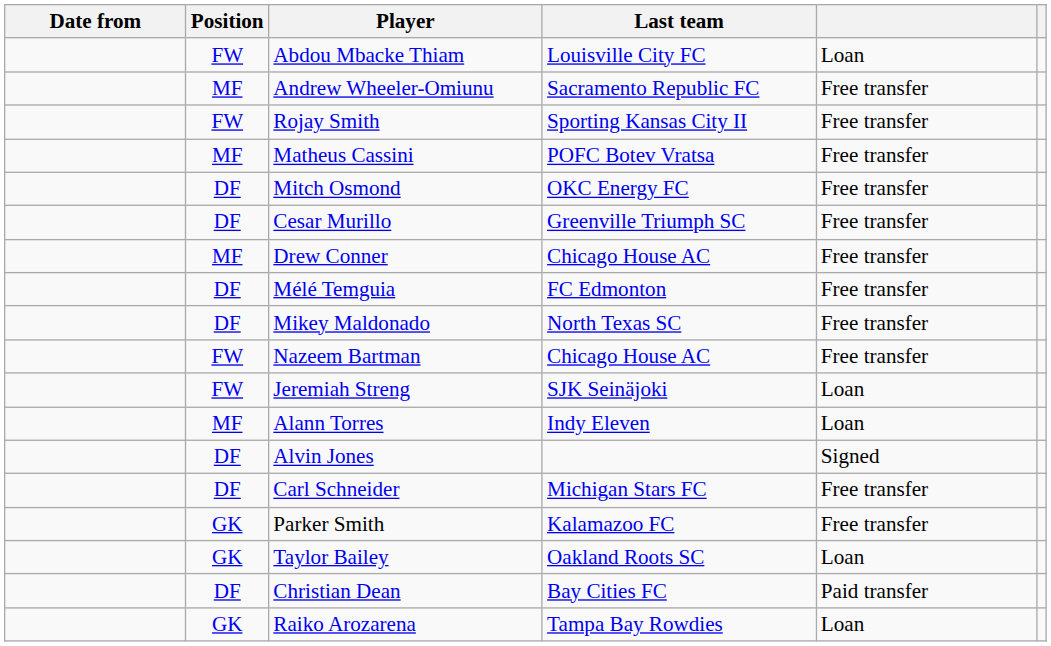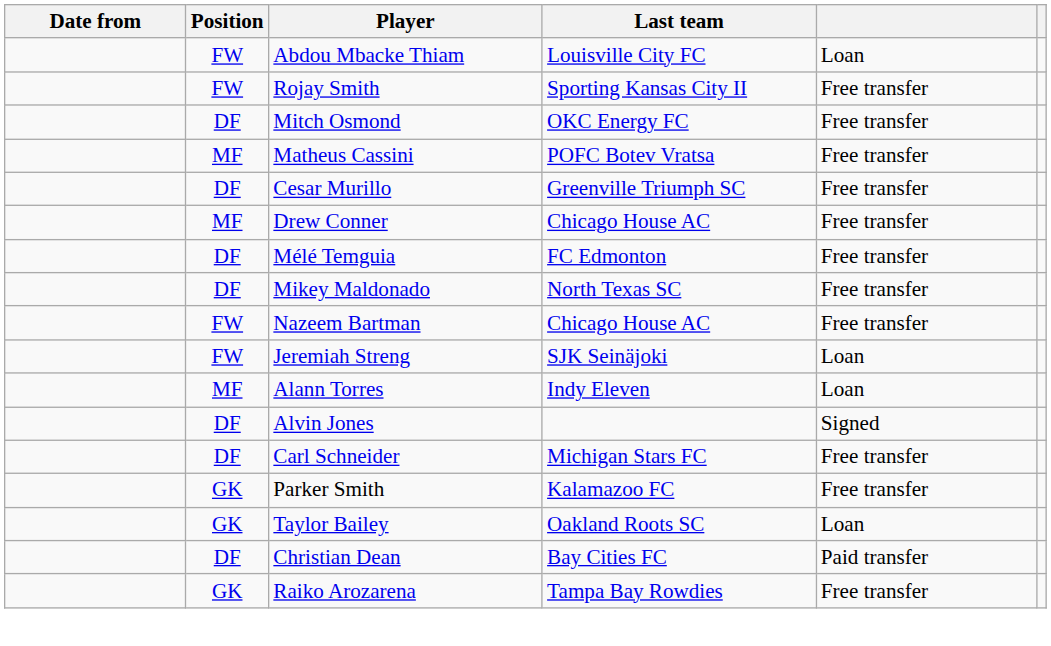 <table class="wikitable">
 <tr>
 <th style="width:130px;">Date from</th>
 <th>Position</th>
 <th style="width:200px;">Player</th>
 <th style="width:200px;">Last team</th>
 <th style="width:160px;"></th>
 <th></th>
 </tr>
 <tr>
 <td></td>
 <td style="text-align:center;"><a href='#'>FW</a></td>
 <td> <a href='#'>Abdou Mbacke Thiam</a></td>
 <td><a href='#'>Louisville City FC</a></td>
 <td>Loan</td>
 <td style="text-align:center;"></td>
 </tr>
 <tr>
 <td></td>
-<td style="text-align:center;"><a href='#'>MF</a></td>
-<td> <a href='#'>Andrew Wheeler-Omiunu</a></td>
-<td><a href='#'>Sacramento Republic FC</a></td>
-<td>Free transfer</td>
-<td style="text-align:center;"></td>
-</tr>
-<tr>
-<td></td>
 <td style="text-align:center;"><a href='#'>FW</a></td>
 <td> <a href='#'>Rojay Smith</a></td>
 <td><a href='#'>Sporting Kansas City II</a></td>
 <td>Free transfer</td>
 <td style="text-align:center;"></td>
 </tr>
 <tr>
 <td></td>
-<td style="text-align:center;"><a href='#'>MF</a></td>
-<td> <a href='#'>Matheus Cassini</a></td>
-<td> <a href='#'>POFC Botev Vratsa</a></td>
+<td style="text-align:center;"><a href='#'>DF</a></td>
+<td> <a href='#'>Mitch Osmond</a></td>
+<td><a href='#'>OKC Energy FC</a></td>
 <td>Free transfer</td>
 <td style="text-align:center;"></td>
 </tr>
 <tr>
 <td></td>
-<td style="text-align:center;"><a href='#'>DF</a></td>
-<td> <a href='#'>Mitch Osmond</a></td>
-<td><a href='#'>OKC Energy FC</a></td>
+<td style="text-align:center;"><a href='#'>MF</a></td>
+<td> <a href='#'>Matheus Cassini</a></td>
+<td> <a href='#'>POFC Botev Vratsa</a></td>
 <td>Free transfer</td>
 <td style="text-align:center;"></td>
 </tr>
 <tr>
 <td></td>
 <td style="text-align:center;"><a href='#'>DF</a></td>
 <td> <a href='#'>Cesar Murillo</a></td>
 <td><a href='#'>Greenville Triumph SC</a></td>
 <td>Free transfer</td>
 <td style="text-align:center;"></td>
 </tr>
 <tr>
 <td></td>
 <td style="text-align:center;"><a href='#'>MF</a></td>
 <td> <a href='#'>Drew Conner</a></td>
 <td><a href='#'>Chicago House AC</a></td>
 <td>Free transfer</td>
 <td style="text-align:center;"></td>
 </tr>
 <tr>
 <td></td>
 <td style="text-align:center;"><a href='#'>DF</a></td>
 <td> <a href='#'>Mélé Temguia</a></td>
 <td> <a href='#'>FC Edmonton</a></td>
 <td>Free transfer</td>
 <td style="text-align:center;"></td>
 </tr>
 <tr>
 <td></td>
 <td style="text-align:center;"><a href='#'>DF</a></td>
 <td> <a href='#'>Mikey Maldonado</a></td>
 <td><a href='#'>North Texas SC</a></td>
 <td>Free transfer</td>
 <td style="text-align:center;"></td>
 </tr>
 <tr>
 <td></td>
 <td style="text-align:center;"><a href='#'>FW</a></td>
 <td> <a href='#'>Nazeem Bartman</a></td>
 <td><a href='#'>Chicago House AC</a></td>
 <td>Free transfer</td>
 <td style="text-align:center;"></td>
 </tr>
 <tr>
 <td></td>
 <td style="text-align:center;"><a href='#'>FW</a></td>
 <td> <a href='#'>Jeremiah Streng</a></td>
 <td> <a href='#'>SJK Seinäjoki</a></td>
 <td>Loan</td>
 <td style="text-align:center;"></td>
 </tr>
 <tr>
 <td></td>
 <td style="text-align:center;"><a href='#'>MF</a></td>
 <td> <a href='#'>Alann Torres</a></td>
 <td><a href='#'>Indy Eleven</a></td>
 <td>Loan</td>
 <td style="text-align:center;"></td>
 </tr>
 <tr>
 <td></td>
 <td style="text-align:center;"><a href='#'>DF</a></td>
 <td> <a href='#'>Alvin Jones</a></td>
 <td></td>
 <td>Signed</td>
 <td style="text-align:center;"></td>
 </tr>
 <tr>
 <td></td>
 <td style="text-align:center;"><a href='#'>DF</a></td>
 <td> <a href='#'>Carl Schneider</a></td>
 <td><a href='#'>Michigan Stars FC</a></td>
 <td>Free transfer</td>
 <td style="text-align:center;"></td>
 </tr>
 <tr>
 <td></td>
 <td style="text-align:center;"><a href='#'>GK</a></td>
 <td> Parker Smith</td>
 <td><a href='#'>Kalamazoo FC</a></td>
 <td>Free transfer</td>
 <td style="text-align:center;"></td>
 </tr>
 <tr>
 <td></td>
 <td style="text-align:center;"><a href='#'>GK</a></td>
 <td> <a href='#'>Taylor Bailey</a></td>
 <td><a href='#'>Oakland Roots SC</a></td>
 <td>Loan</td>
 <td style="text-align:center;"></td>
 </tr>
 <tr>
 <td></td>
 <td style="text-align:center;"><a href='#'>DF</a></td>
 <td> <a href='#'>Christian Dean</a></td>
 <td><a href='#'>Bay Cities FC</a></td>
 <td>Paid transfer</td>
 <td style="text-align:center;"></td>
 </tr>
 <tr>
 <td></td>
 <td style="text-align:center;"><a href='#'>GK</a></td>
 <td> <a href='#'>Raiko Arozarena</a></td>
 <td><a href='#'>Tampa Bay Rowdies</a></td>
-<td>Loan</td>
+<td>Free transfer</td>
 <td style="text-align:center;"></td>
 </tr>
 </table>
